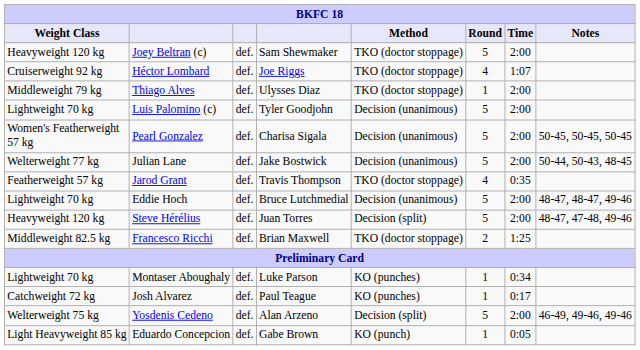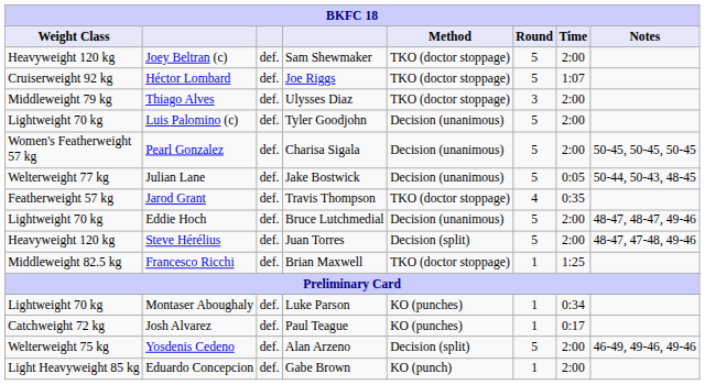 <table class="wikitable" style="font-size: 80%;">
 <tr>
 <th colspan="8" style="background-color: #ccf; color: #000080; text-align: center;"><strong>BKFC 18</strong></th>
 </tr>
 <tr>
 <th colspan="1" style="background-color: #E6E8FA; color: #000000; text-align: center;">Weight Class</th>
 <th colspan="1" style="background-color: #E6E8FA; color: #000000; text-align: center;"></th>
 <th colspan="1" style="background-color: #E6E8FA; color: #000000; text-align: center;"></th>
 <th colspan="1" style="background-color: #E6E8FA; color: #000000; text-align: center;"></th>
 <th colspan="1" style="background-color: #E6E8FA; color: #000000; text-align: center;">Method</th>
 <th colspan="1" style="background-color: #E6E8FA; color: #000000; text-align: center;">Round</th>
 <th colspan="1" style="background-color: #E6E8FA; color: #000000; text-align: center;">Time</th>
 <th colspan="1" style="background-color: #E6E8FA; color: #000000; text-align: center;">Notes</th>
 </tr>
 <tr>
 <td>Heavyweight 120 kg</td>
 <td> <a href='#'>Joey Beltran</a> (c)</td>
 <td align=center>def.</td>
 <td> Sam Shewmaker</td>
 <td>TKO (doctor stoppage)</td>
 <td align=center>5</td>
 <td align=center>2:00</td>
 <td></td>
 </tr>
 <tr>
 <td>Cruiserweight 92 kg</td>
 <td> <a href='#'>Héctor Lombard</a></td>
 <td align=center>def.</td>
 <td> <a href='#'>Joe Riggs</a></td>
 <td>TKO (doctor stoppage)</td>
-<td align=center>4</td>
+<td align=center>5</td>
 <td align=center>1:07</td>
 <td></td>
 </tr>
 <tr>
 <td>Middleweight 79 kg</td>
 <td> <a href='#'>Thiago Alves</a></td>
 <td align=center>def.</td>
 <td> Ulysses Diaz</td>
 <td>TKO (doctor stoppage)</td>
-<td align=center>1</td>
+<td align=center>3</td>
 <td align=center>2:00</td>
 <td></td>
 </tr>
 <tr>
 <td>Lightweight 70 kg</td>
 <td> <a href='#'>Luis Palomino</a> (c)</td>
 <td align=center>def.</td>
 <td> Tyler Goodjohn</td>
 <td>Decision (unanimous)</td>
 <td align=center>5</td>
 <td align=center>2:00</td>
 <td></td>
 </tr>
 <tr>
 <td>Women's Featherweight<br>57 kg</td>
 <td> <a href='#'>Pearl Gonzalez</a></td>
 <td>def.</td>
 <td> Charisa Sigala</td>
 <td>Decision (unanimous)</td>
 <td align=center>5</td>
 <td align=center>2:00</td>
 <td>50-45, 50-45, 50-45</td>
 </tr>
 <tr>
 <td>Welterweight 77 kg</td>
 <td> Julian Lane</td>
 <td>def.</td>
 <td> Jake Bostwick</td>
 <td>Decision (unanimous)</td>
 <td align=center>5</td>
-<td align=center>2:00</td>
+<td align=center>0:05</td>
 <td>50-44, 50-43, 48-45</td>
 </tr>
 <tr>
 <td>Featherweight 57 kg</td>
 <td> <a href='#'>Jarod Grant</a></td>
 <td>def.</td>
 <td> Travis Thompson</td>
 <td>TKO (doctor stoppage)</td>
 <td align=center>4</td>
 <td align=center>0:35</td>
 <td></td>
 </tr>
 <tr>
 <td>Lightweight 70 kg</td>
 <td> Eddie Hoch</td>
 <td>def.</td>
 <td> Bruce Lutchmedial</td>
 <td>Decision (unanimous)</td>
 <td align=center>5</td>
 <td align=center>2:00</td>
 <td>48-47, 48-47, 49-46</td>
 </tr>
 <tr>
 <td>Heavyweight 120 kg</td>
 <td> <a href='#'>Steve Hérélius</a></td>
 <td>def.</td>
 <td> Juan Torres</td>
 <td>Decision (split)</td>
 <td align=center>5</td>
 <td align=center>2:00</td>
 <td>48-47, 47-48, 49-46</td>
 </tr>
 <tr>
 <td>Middleweight 82.5 kg</td>
 <td> <a href='#'>Francesco Ricchi</a></td>
 <td>def.</td>
 <td> Brian Maxwell</td>
 <td>TKO (doctor stoppage)</td>
-<td align=center>2</td>
+<td align=center>1</td>
 <td align=center>1:25</td>
 <td></td>
 </tr>
 <tr>
 <th colspan="8" style="background-color: #ccf; color: #000080; text-align: center;"><strong>Preliminary Card</strong></th>
 </tr>
 <tr>
 <td>Lightweight 70 kg</td>
 <td> Montaser Aboughaly</td>
 <td>def.</td>
 <td> Luke Parson</td>
 <td>KO (punches)</td>
 <td align=center>1</td>
 <td align=center>0:34</td>
 <td></td>
 </tr>
 <tr>
 <td>Catchweight 72 kg</td>
 <td> Josh Alvarez</td>
 <td>def.</td>
 <td> Paul Teague</td>
 <td>KO (punches)</td>
 <td align=center>1</td>
 <td align=center>0:17</td>
 <td></td>
 </tr>
 <tr>
 <td>Welterweight 75 kg</td>
 <td> <a href='#'>Yosdenis Cedeno</a></td>
 <td>def.</td>
 <td> Alan Arzeno</td>
 <td>Decision (split)</td>
 <td align=center>5</td>
 <td align=center>2:00</td>
 <td>46-49, 49-46, 49-46</td>
 </tr>
 <tr>
 <td>Light Heavyweight 85 kg</td>
 <td> Eduardo Concepcion</td>
 <td>def.</td>
 <td> Gabe Brown</td>
 <td>KO (punch)</td>
 <td align=center>1</td>
-<td align=center>0:05</td>
+<td align=center>2:00</td>
 <td></td>
 </tr>
 </table>
